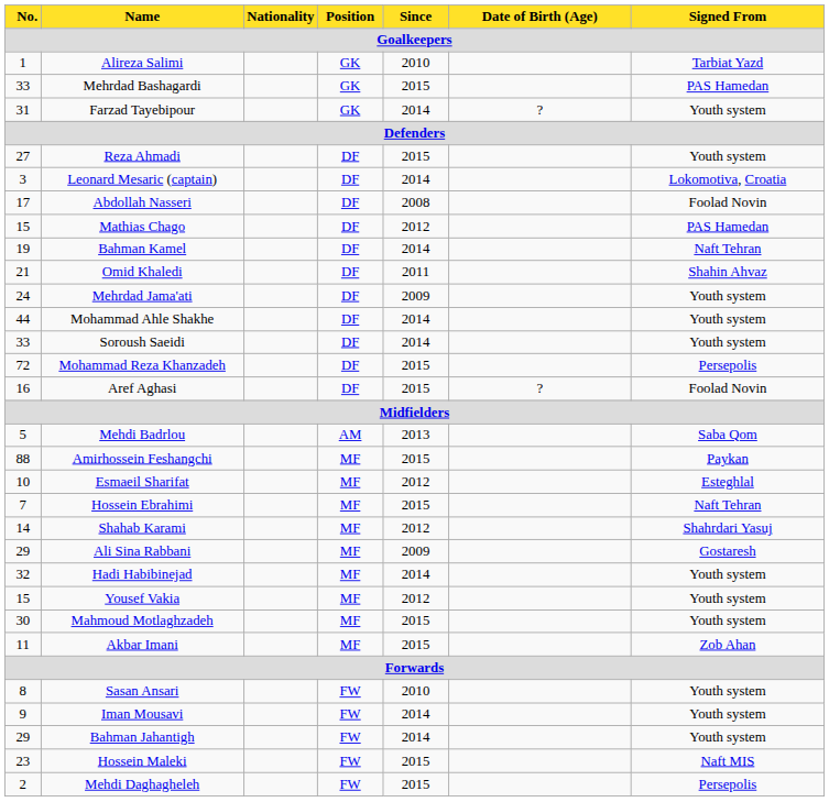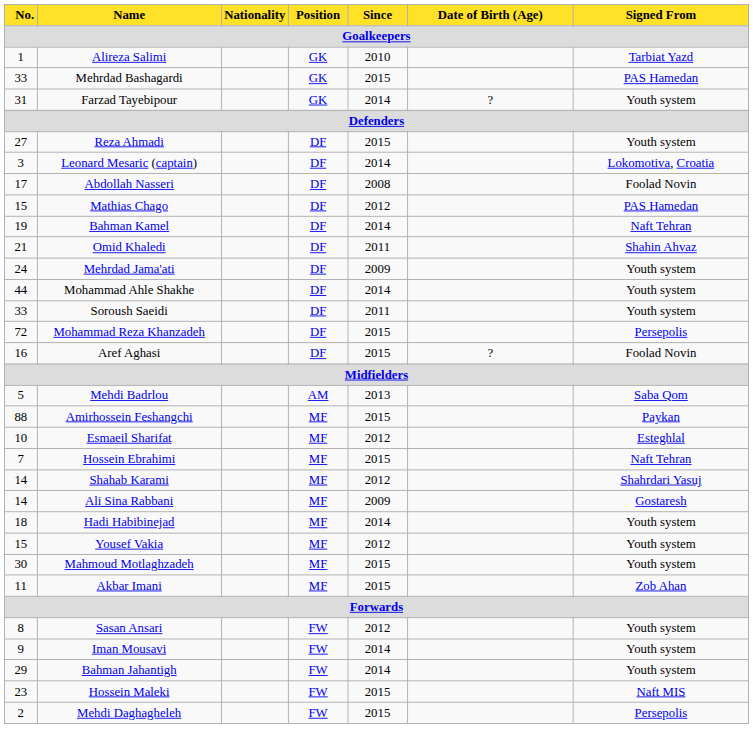 <table class="wikitable" style="text-align: center; font-size:90%">
 <tr>
 <th style="text-align:right; background:#ffe128; color:black; width:30px;">No.</th>
 <th style="text-align:center; background:#ffe128; color:black; width:200px;">Name</th>
 <th style="text-align:center; background:#ffe128; color:black; width:60px;">Nationality</th>
 <th style="text-align:center; background:#ffe128; color:black; width:60px;">Position</th>
 <th style="text-align:center; background:#ffe128; color:black; width:60px;">Since</th>
 <th style="text-align:center; background:#ffe128; color:black; width:180px;">Date of Birth (Age)</th>
 <th style="text-align:center; background:#ffe128; color:black; width:190px;">Signed From</th>
 </tr>
 <tr>
 <th colspan="9"  style="background:#dcdcdc; text-align:center;"><a href='#'>Goalkeepers</a></th>
 </tr>
 <tr>
 <td>1</td>
 <td><a href='#'>Alireza Salimi</a></td>
 <td></td>
 <td><a href='#'>GK</a></td>
 <td>2010</td>
 <td></td>
 <td><a href='#'>Tarbiat Yazd</a></td>
 </tr>
 <tr>
 <td>33</td>
 <td>Mehrdad Bashagardi</td>
 <td></td>
 <td><a href='#'>GK</a></td>
 <td>2015</td>
 <td></td>
 <td><a href='#'>PAS Hamedan</a></td>
 </tr>
 <tr>
 <td>31</td>
 <td>Farzad Tayebipour</td>
 <td></td>
 <td><a href='#'>GK</a></td>
 <td>2014</td>
 <td>?</td>
 <td>Youth system</td>
 </tr>
 <tr>
 <th colspan="9"  style="background:#dcdcdc; text-align:center;"><a href='#'>Defenders</a></th>
 </tr>
 <tr>
 <td>27</td>
 <td><a href='#'>Reza Ahmadi</a></td>
 <td></td>
 <td><a href='#'>DF</a></td>
 <td>2015</td>
 <td></td>
 <td>Youth system</td>
 </tr>
 <tr>
 <td>3</td>
 <td><a href='#'>Leonard Mesaric</a> (<a href='#'>captain</a>)</td>
 <td></td>
 <td><a href='#'>DF</a></td>
 <td>2014</td>
 <td></td>
 <td><a href='#'>Lokomotiva</a>,  <a href='#'>Croatia</a></td>
 </tr>
 <tr>
 <td>17</td>
 <td><a href='#'>Abdollah Nasseri</a></td>
 <td></td>
 <td><a href='#'>DF</a></td>
 <td>2008</td>
 <td></td>
 <td>Foolad Novin</td>
 </tr>
 <tr>
 <td>15</td>
 <td><a href='#'>Mathias Chago</a></td>
 <td></td>
 <td><a href='#'>DF</a></td>
 <td>2012</td>
 <td></td>
 <td><a href='#'>PAS Hamedan</a></td>
 </tr>
 <tr>
 <td>19</td>
 <td><a href='#'>Bahman Kamel</a></td>
 <td></td>
 <td><a href='#'>DF</a></td>
 <td>2014</td>
 <td></td>
 <td><a href='#'>Naft Tehran</a></td>
 </tr>
 <tr>
 <td>21</td>
 <td><a href='#'>Omid Khaledi</a></td>
 <td></td>
 <td><a href='#'>DF</a></td>
 <td>2011</td>
 <td></td>
 <td><a href='#'>Shahin Ahvaz</a></td>
 </tr>
 <tr>
 <td>24</td>
 <td><a href='#'>Mehrdad Jama'ati</a></td>
 <td></td>
 <td><a href='#'>DF</a></td>
 <td>2009</td>
 <td></td>
 <td>Youth system</td>
 </tr>
 <tr>
 <td>44</td>
 <td>Mohammad Ahle Shakhe</td>
 <td></td>
 <td><a href='#'>DF</a></td>
 <td>2014</td>
 <td></td>
 <td>Youth system</td>
 </tr>
 <tr>
 <td>33</td>
 <td>Soroush Saeidi</td>
 <td></td>
 <td><a href='#'>DF</a></td>
-<td>2014</td>
+<td>2011</td>
 <td></td>
 <td>Youth system</td>
 </tr>
 <tr>
 <td>72</td>
 <td><a href='#'>Mohammad Reza Khanzadeh</a></td>
 <td></td>
 <td><a href='#'>DF</a></td>
 <td>2015</td>
 <td></td>
 <td><a href='#'>Persepolis</a></td>
 </tr>
 <tr>
 <td>16</td>
 <td>Aref Aghasi</td>
 <td></td>
 <td><a href='#'>DF</a></td>
 <td>2015</td>
 <td>?</td>
 <td>Foolad Novin</td>
 </tr>
 <tr>
 <th colspan="9"  style="background:#dcdcdc; text-align:center;"><a href='#'>Midfielders</a></th>
 </tr>
 <tr>
 <td>5</td>
 <td><a href='#'>Mehdi Badrlou</a></td>
 <td></td>
 <td><a href='#'>AM</a></td>
 <td>2013</td>
 <td></td>
 <td><a href='#'>Saba Qom</a></td>
 </tr>
 <tr>
 <td>88</td>
 <td><a href='#'>Amirhossein Feshangchi</a></td>
 <td></td>
 <td><a href='#'>MF</a></td>
 <td>2015</td>
 <td></td>
 <td><a href='#'>Paykan</a></td>
 </tr>
 <tr>
 <td>10</td>
 <td><a href='#'>Esmaeil Sharifat</a></td>
 <td></td>
 <td><a href='#'>MF</a></td>
 <td>2012</td>
 <td></td>
 <td><a href='#'>Esteghlal</a></td>
 </tr>
 <tr>
 <td>7</td>
 <td><a href='#'>Hossein Ebrahimi</a></td>
 <td></td>
 <td><a href='#'>MF</a></td>
 <td>2015</td>
 <td></td>
 <td><a href='#'>Naft Tehran</a></td>
 </tr>
 <tr>
 <td>14</td>
 <td><a href='#'>Shahab Karami</a></td>
 <td></td>
 <td><a href='#'>MF</a></td>
 <td>2012</td>
 <td></td>
 <td><a href='#'>Shahrdari Yasuj</a></td>
 </tr>
 <tr>
-<td>29</td>
+<td>14</td>
 <td><a href='#'>Ali Sina Rabbani</a></td>
 <td></td>
 <td><a href='#'>MF</a></td>
 <td>2009</td>
 <td></td>
 <td><a href='#'>Gostaresh</a></td>
 </tr>
 <tr>
-<td>32</td>
+<td>18</td>
 <td><a href='#'>Hadi Habibinejad</a></td>
 <td></td>
 <td><a href='#'>MF</a></td>
 <td>2014</td>
 <td></td>
 <td>Youth system</td>
 </tr>
 <tr>
 <td>15</td>
 <td><a href='#'>Yousef Vakia</a></td>
 <td></td>
 <td><a href='#'>MF</a></td>
 <td>2012</td>
 <td></td>
 <td>Youth system</td>
 </tr>
 <tr>
 <td>30</td>
 <td><a href='#'>Mahmoud Motlaghzadeh</a></td>
 <td></td>
 <td><a href='#'>MF</a></td>
 <td>2015</td>
 <td></td>
 <td>Youth system</td>
 </tr>
 <tr>
 <td>11</td>
 <td><a href='#'>Akbar Imani</a></td>
 <td></td>
 <td><a href='#'>MF</a></td>
 <td>2015</td>
 <td></td>
 <td><a href='#'>Zob Ahan</a></td>
 </tr>
 <tr>
 <th colspan="11"  style="background:#dcdcdc; text-align:center;"><a href='#'>Forwards</a></th>
 </tr>
 <tr>
 <td>8</td>
 <td><a href='#'>Sasan Ansari</a></td>
 <td></td>
 <td><a href='#'>FW</a></td>
-<td>2010</td>
+<td>2012</td>
 <td></td>
 <td>Youth system</td>
 </tr>
 <tr>
 <td>9</td>
 <td><a href='#'>Iman Mousavi</a></td>
 <td></td>
 <td><a href='#'>FW</a></td>
 <td>2014</td>
 <td></td>
 <td>Youth system</td>
 </tr>
 <tr>
 <td>29</td>
 <td><a href='#'>Bahman Jahantigh</a></td>
 <td></td>
 <td><a href='#'>FW</a></td>
 <td>2014</td>
 <td></td>
 <td>Youth system</td>
 </tr>
 <tr>
 <td>23</td>
 <td><a href='#'>Hossein Maleki</a></td>
 <td></td>
 <td><a href='#'>FW</a></td>
 <td>2015</td>
 <td></td>
 <td><a href='#'>Naft MIS</a></td>
 </tr>
 <tr>
 <td>2</td>
 <td><a href='#'>Mehdi Daghagheleh</a></td>
 <td></td>
 <td><a href='#'>FW</a></td>
 <td>2015</td>
 <td></td>
 <td><a href='#'>Persepolis</a></td>
 </tr>
 </table>
